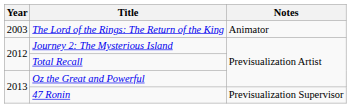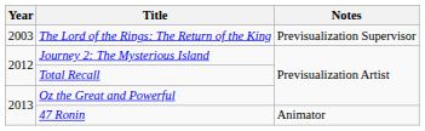 <table class="wikitable">
 <tr>
 <th>Year</th>
 <th>Title</th>
 <th>Notes</th>
 </tr>
 <tr>
 <td>2003</td>
 <td><em><a href='#'>The Lord of the Rings: The Return of the King</a></em></td>
-<td>Animator</td>
+<td>Previsualization Supervisor</td>
 </tr>
 <tr>
 <td rowspan="2">2012</td>
 <td><em><a href='#'>Journey 2: The Mysterious Island</a></em></td>
 <td rowspan="3">Previsualization Artist</td>
 </tr>
 <tr>
 <td><em><a href='#'>Total Recall</a></em></td>
 </tr>
 <tr>
 <td rowspan="2">2013</td>
 <td><em><a href='#'>Oz the Great and Powerful</a></em></td>
 </tr>
 <tr>
 <td><em><a href='#'>47 Ronin</a></em></td>
-<td>Previsualization Supervisor</td>
+<td>Animator</td>
 </tr>
 </table>
